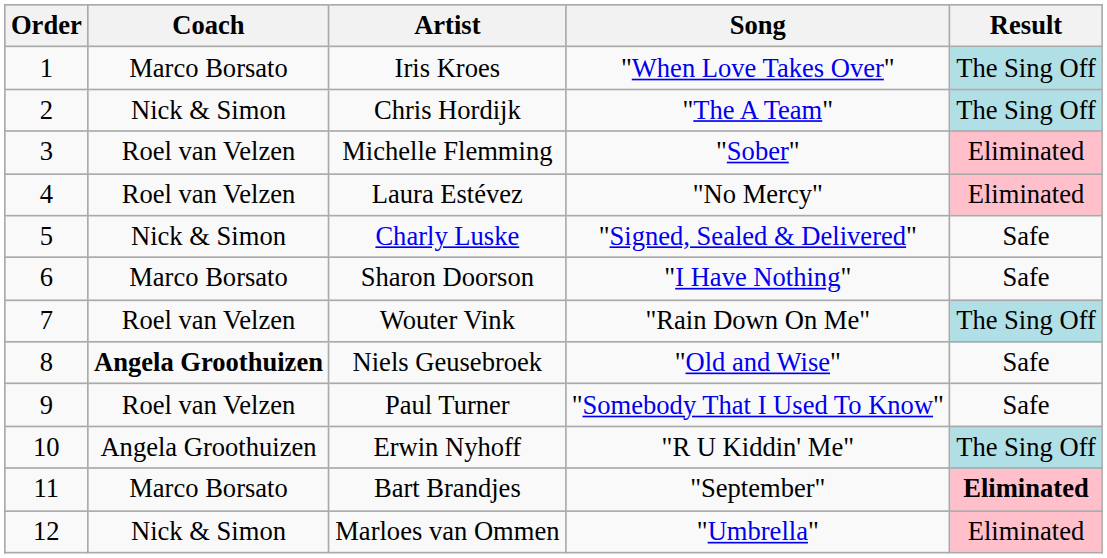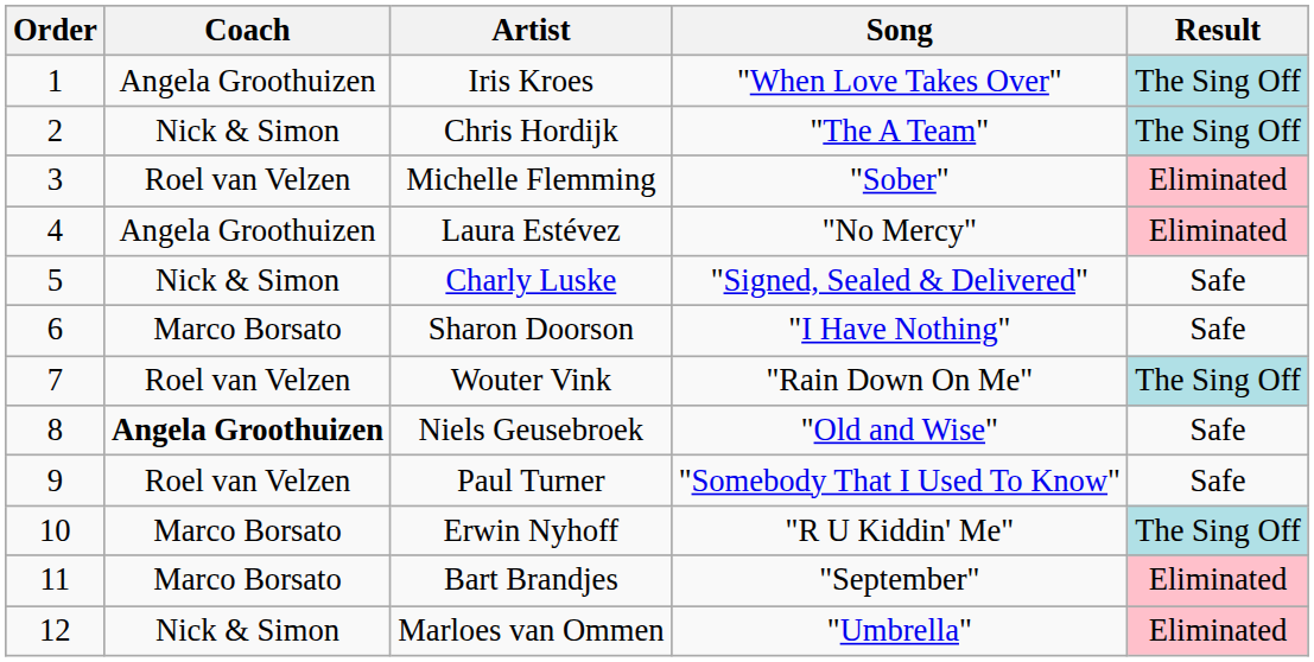 <table class="wikitable" style="text-align: center; width: auto;">
 <tr>
 <th>Order</th>
 <th>Coach</th>
 <th>Artist</th>
 <th>Song</th>
 <th>Result</th>
 </tr>
 <tr>
 <td>1</td>
-<td>Marco Borsato</td>
+<td>Angela Groothuizen</td>
 <td>Iris Kroes</td>
 <td>"<a href='#'>When Love Takes Over</a>"</td>
 <td style="background:#B0E0E6;">The Sing Off</td>
 </tr>
 <tr>
 <td>2</td>
 <td>Nick & Simon</td>
 <td>Chris Hordijk</td>
 <td>"<a href='#'>The A Team</a>"</td>
 <td style="background:#B0E0E6;">The Sing Off</td>
 </tr>
 <tr>
 <td>3</td>
 <td>Roel van Velzen</td>
 <td>Michelle Flemming</td>
 <td>"<a href='#'>Sober</a>"</td>
 <td style="background:pink;">Eliminated</td>
 </tr>
 <tr>
 <td>4</td>
-<td>Roel van Velzen</td>
+<td>Angela Groothuizen</td>
 <td>Laura Estévez</td>
 <td>"No Mercy"</td>
 <td style="background:pink;">Eliminated</td>
 </tr>
 <tr>
 <td>5</td>
 <td>Nick & Simon</td>
 <td><a href='#'>Charly Luske</a></td>
 <td>"<a href='#'>Signed, Sealed & Delivered</a>"</td>
 <td>Safe</td>
 </tr>
 <tr>
 <td>6</td>
 <td>Marco Borsato</td>
 <td>Sharon Doorson</td>
 <td>"<a href='#'>I Have Nothing</a>"</td>
 <td>Safe</td>
 </tr>
 <tr>
 <td>7</td>
 <td>Roel van Velzen</td>
 <td>Wouter Vink</td>
 <td>"Rain Down On Me"</td>
 <td style="background:#B0E0E6;">The Sing Off</td>
 </tr>
 <tr>
 <td>8</td>
 <td><strong>Angela Groothuizen</strong></td>
 <td>Niels Geusebroek</td>
 <td>"<a href='#'>Old and Wise</a>"</td>
 <td>Safe</td>
 </tr>
 <tr>
 <td>9</td>
 <td>Roel van Velzen</td>
 <td>Paul Turner</td>
 <td>"<a href='#'>Somebody That I Used To Know</a>"</td>
 <td>Safe</td>
 </tr>
 <tr>
 <td>10</td>
-<td>Angela Groothuizen</td>
+<td>Marco Borsato</td>
 <td>Erwin Nyhoff</td>
 <td>"R U Kiddin' Me"</td>
 <td style="background:#B0E0E6;">The Sing Off</td>
 </tr>
 <tr>
 <td>11</td>
 <td>Marco Borsato</td>
 <td>Bart Brandjes</td>
 <td>"September"</td>
-<td style="background:pink;"><strong>Eliminated</strong></td>
+<td style="background:pink;">Eliminated</td>
 </tr>
 <tr>
 <td>12</td>
 <td>Nick & Simon</td>
 <td>Marloes van Ommen</td>
 <td>"<a href='#'>Umbrella</a>"</td>
 <td style="background:pink;">Eliminated</td>
 </tr>
 </table>
